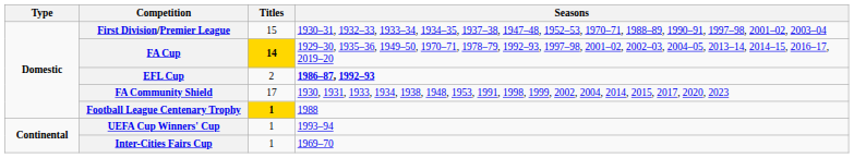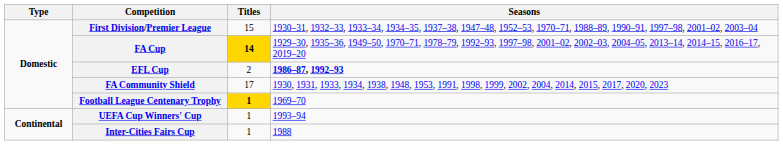 <table class="wikitable plainrowheaders" style="font-size:95%; text-align:center;">
 <tr>
 <th style="width: 1%;">Type</th>
 <th style="width: 5%;">Competition</th>
 <th style="width: 1%;">Titles</th>
 <th style="width: 21%;">Seasons</th>
 </tr>
 <tr>
 <td scope="rowgroup" rowspan="5"><strong>Domestic</strong></td>
 <th scope="row"><a href='#'>First Division</a>/<a href='#'>Premier League</a></th>
 <td>15</td>
 <td align="left"><a href='#'>1930–31</a>, <a href='#'>1932–33</a>, <a href='#'>1933–34</a>, <a href='#'>1934–35</a>, <a href='#'>1937–38</a>, <a href='#'>1947–48</a>, <a href='#'>1952–53</a>, <a href='#'>1970–71</a>, <a href='#'>1988–89</a>, <a href='#'>1990–91</a>, <a href='#'>1997–98</a>, <a href='#'>2001–02</a>, <a href='#'>2003–04</a></td>
 </tr>
 <tr>
 <th scope="row"><a href='#'>FA Cup</a></th>
 <td style="background-color:gold"><strong>14</strong></td>
 <td align="left"><a href='#'>1929–30</a>, <a href='#'>1935–36</a>, <a href='#'>1949–50</a>, <a href='#'>1970–71</a>, <a href='#'>1978–79</a>, <a href='#'>1992–93</a>, <a href='#'>1997–98</a>, <a href='#'>2001–02</a>, <a href='#'>2002–03</a>, <a href='#'>2004–05</a>, <a href='#'>2013–14</a>, <a href='#'>2014–15</a>, <a href='#'>2016–17</a>, <a href='#'>2019–20</a></td>
 </tr>
 <tr>
 <th scope="row"><a href='#'>EFL Cup</a></th>
 <td>2</td>
 <td align="left"><strong><a href='#'>1986–87</a>, <a href='#'>1992–93</a></strong></td>
 </tr>
 <tr>
 <th scope="row"><a href='#'>FA Community Shield</a></th>
 <td>17</td>
 <td align="left"><a href='#'>1930</a>, <a href='#'>1931</a>, <a href='#'>1933</a>, <a href='#'>1934</a>, <a href='#'>1938</a>, <a href='#'>1948</a>, <a href='#'>1953</a>, <a href='#'>1991</a>, <a href='#'>1998</a>, <a href='#'>1999</a>, <a href='#'>2002</a>, <a href='#'>2004</a>, <a href='#'>2014</a>, <a href='#'>2015</a>, <a href='#'>2017</a>, <a href='#'>2020</a>, <a href='#'>2023</a></td>
 </tr>
 <tr>
 <th scope="row"><a href='#'>Football League Centenary Trophy</a></th>
 <td style="background-color:gold"><strong>1</strong></td>
-<td align="left"><a href='#'>1988</a></td>
+<td align="left"><a href='#'>1969–70</a></td>
 </tr>
 <tr>
 <td scope="rowgroup" rowspan="2"><strong>Continental</strong></td>
 <th scope="row"><a href='#'>UEFA Cup Winners' Cup</a></th>
 <td>1</td>
 <td align="left"><a href='#'>1993–94</a></td>
 </tr>
 <tr>
 <th scope="row"><a href='#'>Inter-Cities Fairs Cup</a></th>
 <td>1</td>
-<td align="left"><a href='#'>1969–70</a></td>
+<td align="left"><a href='#'>1988</a></td>
 </tr>
 </table>
